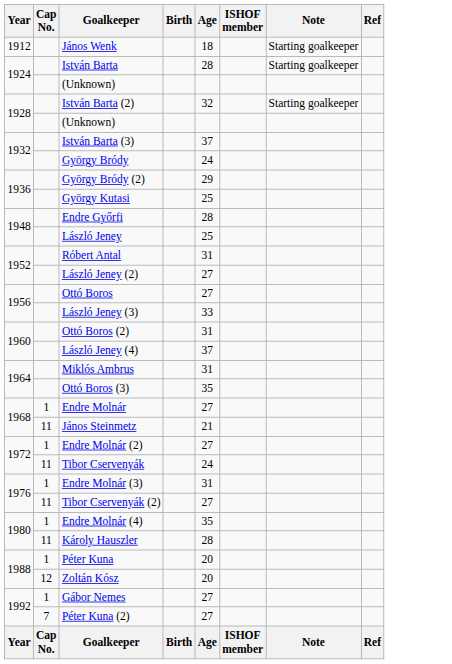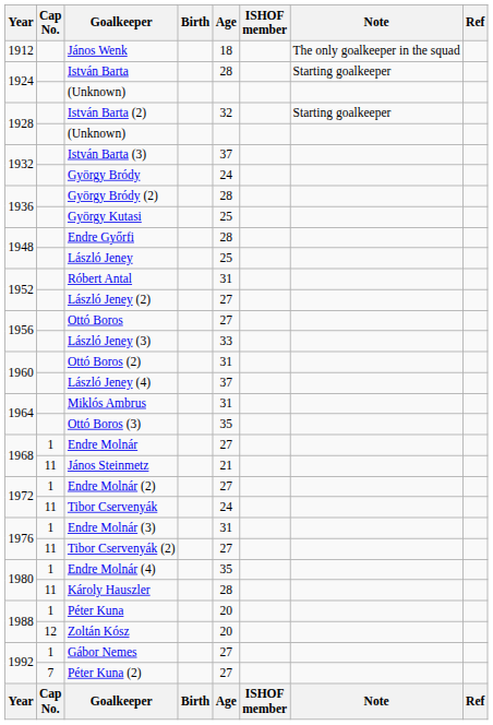 <table class="wikitable sortable" style="text-align: center; font-size: 90%; margin-left: 1em;">
 <tr>
 <th>Year</th>
 <th class="unsortable">Cap<br>No.</th>
 <th>Goalkeeper</th>
 <th>Birth</th>
 <th>Age</th>
 <th>ISHOF<br>member</th>
 <th>Note</th>
 <th class="unsortable">Ref</th>
 </tr>
 <tr>
 <td style="text-align: left;">1912</td>
 <td></td>
 <td style="text-align: left;" data-sort-value="Wenk, János"><a href='#'>János Wenk</a></td>
 <td></td>
 <td>18</td>
 <td></td>
-<td style="text-align: left;">Starting goalkeeper</td>
+<td style="text-align: left;">The only goalkeeper in the squad</td>
 <td></td>
 </tr>
 <tr>
 <td rowspan="2" style="text-align: left;">1924</td>
 <td></td>
 <td style="text-align: left;" data-sort-value="Barta, István"><a href='#'>István Barta</a></td>
 <td></td>
 <td>28</td>
 <td></td>
 <td style="text-align: left;">Starting goalkeeper</td>
 <td></td>
 </tr>
 <tr>
 <td></td>
 <td style="text-align: left;" data-sort-value="ZZZZZ">(Unknown)</td>
 <td></td>
 <td></td>
 <td></td>
 <td style="text-align: left;"></td>
 <td></td>
 </tr>
 <tr>
 <td rowspan="2" style="text-align: left;">1928 </td>
 <td></td>
 <td style="text-align: left;" data-sort-value="Barta, István"><a href='#'>István Barta</a> (2)</td>
 <td></td>
 <td>32</td>
 <td></td>
 <td style="text-align: left;">Starting goalkeeper</td>
 <td></td>
 </tr>
 <tr>
 <td></td>
 <td style="text-align: left;" data-sort-value="ZZZZZ">(Unknown)</td>
 <td></td>
 <td></td>
 <td></td>
 <td style="text-align: left;"></td>
 <td></td>
 </tr>
 <tr>
 <td rowspan="2" style="text-align: left;">1932 </td>
 <td></td>
 <td style="text-align: left;" data-sort-value="Barta, István"><a href='#'>István Barta</a> (3)</td>
 <td></td>
 <td>37</td>
 <td></td>
 <td style="text-align: left;"></td>
 <td></td>
 </tr>
 <tr>
 <td></td>
 <td style="text-align: left;" data-sort-value="Bródy, György"><a href='#'>György Bródy</a></td>
 <td></td>
 <td>24</td>
 <td></td>
 <td style="text-align: left;"></td>
 <td></td>
 </tr>
 <tr>
 <td rowspan="2" style="text-align: left;">1936 </td>
 <td></td>
 <td style="text-align: left;" data-sort-value="Bródy, György"><a href='#'>György Bródy</a> (2)</td>
 <td></td>
-<td>29</td>
+<td>28</td>
 <td></td>
 <td style="text-align: left;"></td>
 <td></td>
 </tr>
 <tr>
 <td></td>
 <td style="text-align: left;" data-sort-value="Kutasi, György"><a href='#'>György Kutasi</a></td>
 <td></td>
 <td>25</td>
 <td></td>
 <td style="text-align: left;"></td>
 <td></td>
 </tr>
 <tr>
 <td rowspan="2" style="text-align: left;">1948 </td>
 <td></td>
 <td style="text-align: left;" data-sort-value="Győrfi, Endre"><a href='#'>Endre Győrfi</a></td>
 <td></td>
 <td>28</td>
 <td></td>
 <td style="text-align: left;"></td>
 <td></td>
 </tr>
 <tr>
 <td></td>
 <td style="text-align: left;" data-sort-value="Jeney, László"><a href='#'>László Jeney</a></td>
 <td></td>
 <td>25</td>
 <td></td>
 <td style="text-align: left;"></td>
 <td></td>
 </tr>
 <tr>
 <td rowspan="2" style="text-align: left;">1952 </td>
 <td></td>
 <td style="text-align: left;" data-sort-value="Antal, Róbert"><a href='#'>Róbert Antal</a></td>
 <td></td>
 <td>31</td>
 <td></td>
 <td style="text-align: left;"></td>
 <td></td>
 </tr>
 <tr>
 <td></td>
 <td style="text-align: left;" data-sort-value="Jeney, László"><a href='#'>László Jeney</a> (2)</td>
 <td></td>
 <td>27</td>
 <td></td>
 <td style="text-align: left;"></td>
 <td></td>
 </tr>
 <tr>
 <td rowspan="2" style="text-align: left;">1956 </td>
 <td></td>
 <td style="text-align: left;" data-sort-value="Boros, Ottó"><a href='#'>Ottó Boros</a></td>
 <td></td>
 <td>27</td>
 <td></td>
 <td style="text-align: left;"></td>
 <td></td>
 </tr>
 <tr>
 <td></td>
 <td style="text-align: left;" data-sort-value="Jeney, László"><a href='#'>László Jeney</a> (3)</td>
 <td></td>
 <td>33</td>
 <td></td>
 <td style="text-align: left;"></td>
 <td></td>
 </tr>
 <tr>
 <td rowspan="2" style="text-align: left;">1960 </td>
 <td></td>
 <td style="text-align: left;" data-sort-value="Boros, Ottó"><a href='#'>Ottó Boros</a> (2)</td>
 <td></td>
 <td>31</td>
 <td></td>
 <td style="text-align: left;"></td>
 <td></td>
 </tr>
 <tr>
 <td></td>
 <td style="text-align: left;" data-sort-value="Jeney, László"><a href='#'>László Jeney</a> (4)</td>
 <td></td>
 <td>37</td>
 <td></td>
 <td style="text-align: left;"></td>
 <td></td>
 </tr>
 <tr>
 <td rowspan="2" style="text-align: left;">1964 </td>
 <td></td>
 <td style="text-align: left;" data-sort-value="Ambrus, Miklós"><a href='#'>Miklós Ambrus</a></td>
 <td></td>
 <td>31</td>
 <td></td>
 <td style="text-align: left;"></td>
 <td></td>
 </tr>
 <tr>
 <td></td>
 <td style="text-align: left;" data-sort-value="Boros, Ottó"><a href='#'>Ottó Boros</a> (3)</td>
 <td></td>
 <td>35</td>
 <td></td>
 <td style="text-align: left;"></td>
 <td></td>
 </tr>
 <tr>
 <td rowspan="2" style="text-align: left;">1968 </td>
 <td>1</td>
 <td style="text-align: left;" data-sort-value="Molnár, Endre"><a href='#'>Endre Molnár</a></td>
 <td></td>
 <td>27</td>
 <td></td>
 <td style="text-align: left;"></td>
 <td></td>
 </tr>
 <tr>
 <td>11</td>
 <td style="text-align: left;" data-sort-value="Steinmetz, János"><a href='#'>János Steinmetz</a></td>
 <td></td>
 <td>21</td>
 <td></td>
 <td style="text-align: left;"></td>
 <td></td>
 </tr>
 <tr>
 <td rowspan="2" style="text-align: left;">1972 </td>
 <td>1</td>
 <td style="text-align: left;" data-sort-value="Molnár, Endre"><a href='#'>Endre Molnár</a> (2)</td>
 <td></td>
 <td>27</td>
 <td></td>
 <td style="text-align: left;"></td>
 <td></td>
 </tr>
 <tr>
 <td>11</td>
 <td style="text-align: left;" data-sort-value="Cservenyák, Tibor"><a href='#'>Tibor Cservenyák</a></td>
 <td></td>
 <td>24</td>
 <td></td>
 <td style="text-align: left;"></td>
 <td></td>
 </tr>
 <tr>
 <td rowspan="2" style="text-align: left;">1976 </td>
 <td>1</td>
 <td style="text-align: left;" data-sort-value="Molnár, Endre"><a href='#'>Endre Molnár</a> (3)</td>
 <td></td>
 <td>31</td>
 <td></td>
 <td style="text-align: left;"></td>
 <td></td>
 </tr>
 <tr>
 <td>11</td>
 <td style="text-align: left;" data-sort-value="Cservenyák, Tibor"><a href='#'>Tibor Cservenyák</a> (2)</td>
 <td></td>
 <td>27</td>
 <td></td>
 <td style="text-align: left;"></td>
 <td></td>
 </tr>
 <tr>
 <td rowspan="2" style="text-align: left;">1980 </td>
 <td>1</td>
 <td style="text-align: left;" data-sort-value="Molnár, Endre"><a href='#'>Endre Molnár</a> (4)</td>
 <td></td>
 <td>35</td>
 <td></td>
 <td style="text-align: left;"></td>
 <td></td>
 </tr>
 <tr>
 <td>11</td>
 <td style="text-align: left;" data-sort-value="Hauszler, Károly"><a href='#'>Károly Hauszler</a></td>
 <td></td>
 <td>28</td>
 <td></td>
 <td style="text-align: left;"></td>
 <td></td>
 </tr>
 <tr>
 <td rowspan="2" style="text-align: left;">1988</td>
 <td>1</td>
 <td style="text-align: left;" data-sort-value="Kuna, Péter"><a href='#'>Péter Kuna</a></td>
 <td></td>
 <td>20</td>
 <td></td>
 <td style="text-align: left;"></td>
 <td></td>
 </tr>
 <tr>
 <td>12</td>
 <td style="text-align: left;" data-sort-value="Kósz, Zoltán"><a href='#'>Zoltán Kósz</a></td>
 <td></td>
 <td>20</td>
 <td></td>
 <td style="text-align: left;"></td>
 <td></td>
 </tr>
 <tr>
 <td rowspan="2" style="text-align: left;">1992</td>
 <td>1</td>
 <td style="text-align: left;" data-sort-value="Nemes, Gábor"><a href='#'>Gábor Nemes</a></td>
 <td></td>
 <td>27</td>
 <td></td>
 <td style="text-align: left;"></td>
 <td></td>
 </tr>
 <tr>
 <td>7</td>
 <td style="text-align: left;" data-sort-value="Kuna, Péter"><a href='#'>Péter Kuna</a> (2)</td>
 <td></td>
 <td>27</td>
 <td></td>
 <td style="text-align: left;"></td>
 <td></td>
 </tr>
 <tr>
 <th>Year</th>
 <th>Cap<br>No.</th>
 <th>Goalkeeper</th>
 <th>Birth</th>
 <th>Age</th>
 <th>ISHOF<br>member</th>
 <th>Note</th>
 <th>Ref</th>
 </tr>
 </table>
